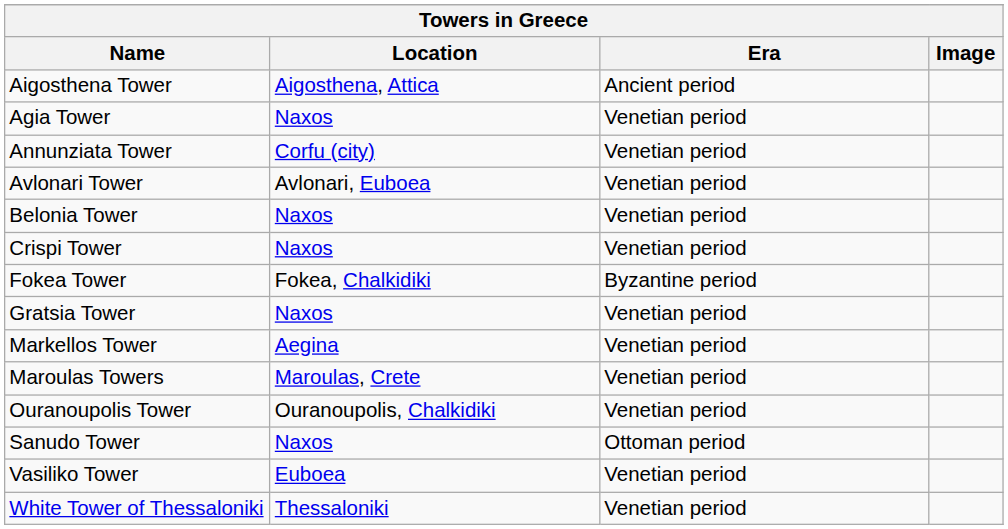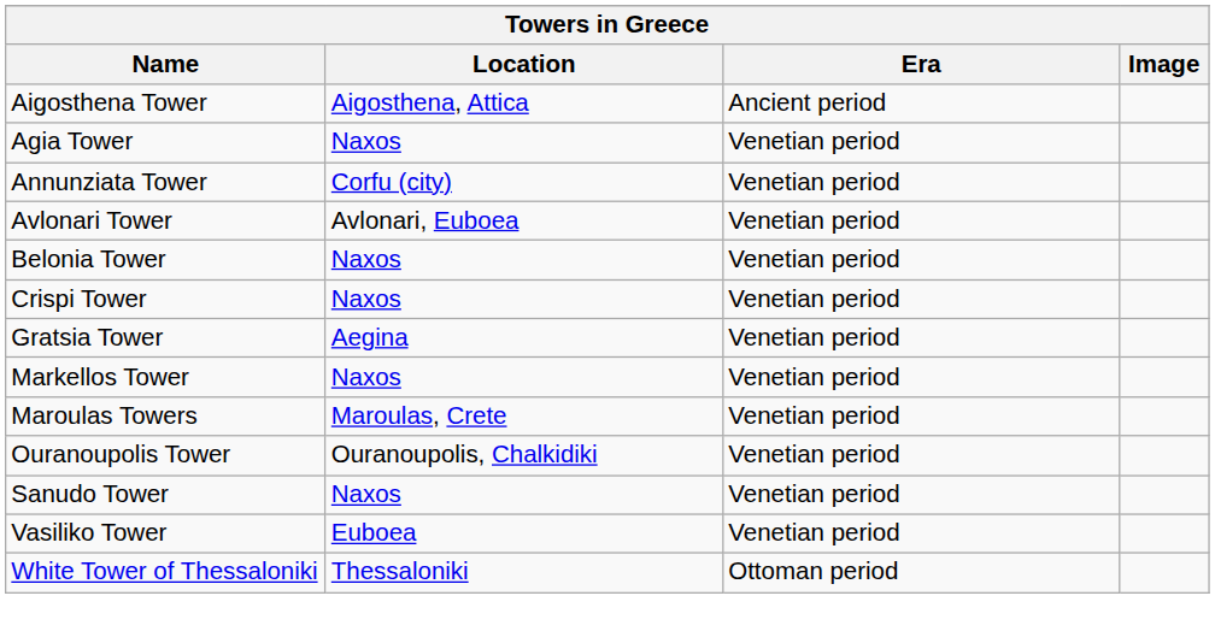 <table class="wikitable sortable">
 <tr>
 </tr>
 <tr>
 <th colspan="4"><strong>Towers in Greece</strong></th>
 </tr>
 <tr>
 <th scope="col" width="200px">Name</th>
 <th scope="col" width="250px">Location</th>
 <th scope="col" width="250px">Era</th>
 <th scope="col" width="50px">Image</th>
 </tr>
 <tr>
 <td>Aigosthena Tower</td>
 <td><a href='#'>Aigosthena</a>, <a href='#'>Attica</a></td>
 <td>Ancient period</td>
 <td></td>
 </tr>
 <tr>
 <td>Agia Tower</td>
 <td><a href='#'>Naxos</a></td>
 <td>Venetian period</td>
 <td></td>
 </tr>
 <tr>
 <td>Annunziata Tower</td>
 <td><a href='#'>Corfu (city)</a></td>
 <td>Venetian period</td>
 <td></td>
 </tr>
 <tr>
 <td>Avlonari Tower</td>
 <td>Avlonari, <a href='#'>Euboea</a></td>
 <td>Venetian period</td>
 <td></td>
 </tr>
 <tr>
 <td>Belonia Tower</td>
 <td><a href='#'>Naxos</a></td>
 <td>Venetian period</td>
 <td></td>
 </tr>
 <tr>
 <td>Crispi Tower</td>
 <td><a href='#'>Naxos</a></td>
 <td>Venetian period</td>
 <td></td>
 </tr>
 <tr>
-<td>Fokea Tower</td>
-<td>Fokea, <a href='#'>Chalkidiki</a></td>
-<td>Byzantine period</td>
-<td></td>
-</tr>
-<tr>
 <td>Gratsia Tower</td>
-<td><a href='#'>Naxos</a></td>
+<td><a href='#'>Aegina</a></td>
 <td>Venetian period</td>
 <td></td>
 </tr>
 <tr>
 <td>Markellos Tower</td>
-<td><a href='#'>Aegina</a></td>
+<td><a href='#'>Naxos</a></td>
 <td>Venetian period</td>
 <td></td>
 </tr>
 <tr>
 <td>Maroulas Towers</td>
 <td><a href='#'>Maroulas</a>, <a href='#'>Crete</a></td>
 <td>Venetian period</td>
 <td></td>
 </tr>
 <tr>
 <td>Ouranoupolis Tower</td>
 <td>Ouranoupolis, <a href='#'>Chalkidiki</a></td>
 <td>Venetian period</td>
 <td></td>
 </tr>
 <tr>
 <td>Sanudo Tower</td>
 <td><a href='#'>Naxos</a></td>
-<td>Ottoman period</td>
+<td>Venetian period</td>
 <td></td>
 </tr>
 <tr>
 <td>Vasiliko Tower</td>
 <td><a href='#'>Euboea</a></td>
 <td>Venetian period</td>
 <td></td>
 </tr>
 <tr>
 <td><a href='#'>White Tower of Thessaloniki</a></td>
 <td><a href='#'>Thessaloniki</a></td>
-<td>Venetian period</td>
+<td>Ottoman period</td>
 <td></td>
 </tr>
 </table>
